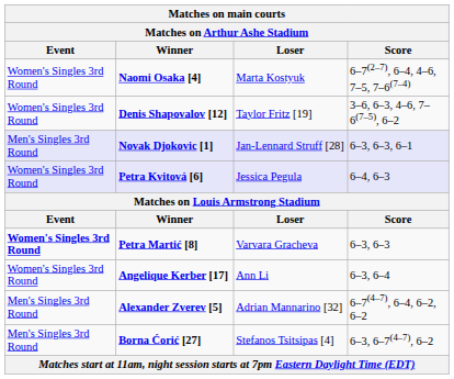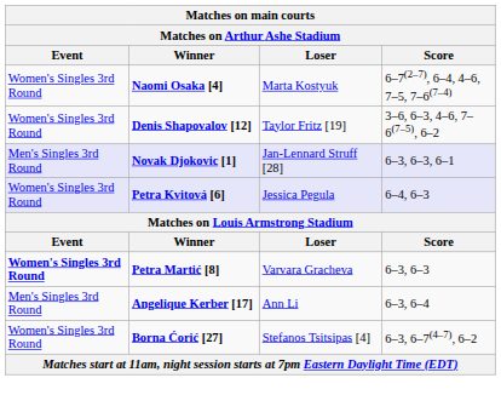 <table class="wikitable" style="margin:auto;">
 <tr>
 <th colspan="4" style="white-space:nowrap;">Matches on main courts</th>
 </tr>
 <tr>
 <th colspan="4"><strong>Matches on <a href='#'>Arthur Ashe Stadium</a></strong></th>
 </tr>
 <tr>
 <th width=250>Event</th>
 <th width=250>Winner</th>
 <th width=250>Loser</th>
 <th width=250>Score</th>
 </tr>
 <tr>
 <td><a href='#'>Women's Singles 3rd Round</a></td>
 <td><strong> <a href='#'>Naomi Osaka</a> [4]</strong></td>
 <td> <a href='#'>Marta Kostyuk</a></td>
 <td>6–7<sup>(2–7)</sup>, 6–4, 4–6, 7–5, 7–6<sup>(7–4)</sup></td>
 </tr>
 <tr>
 <td><a href='#'>Women's Singles 3rd Round</a></td>
 <td><strong> <a href='#'>Denis Shapovalov</a> [12]</strong></td>
 <td> <a href='#'>Taylor Fritz</a> [19]</td>
 <td>3–6, 6–3, 4–6, 7–6<sup>(7–5)</sup>, 6–2</td>
 </tr>
 <tr bgcolor="lavender">
 <td><a href='#'>Men's Singles 3rd Round</a></td>
 <td><strong> <a href='#'>Novak Djokovic</a> [1]</strong></td>
 <td> <a href='#'>Jan-Lennard Struff</a> [28]</td>
 <td>6–3, 6–3, 6–1</td>
 </tr>
 <tr bgcolor="lavender">
 <td><a href='#'>Women's Singles 3rd Round</a></td>
 <td><strong> <a href='#'>Petra Kvitová</a> [6]</strong></td>
 <td> <a href='#'>Jessica Pegula</a></td>
 <td>6–4, 6–3</td>
 </tr>
 <tr>
 <th colspan="4"><strong>Matches on <a href='#'>Louis Armstrong Stadium</a></strong></th>
 </tr>
 <tr>
 <th width=250>Event</th>
 <th width=250>Winner</th>
 <th width=250>Loser</th>
 <th width=250>Score</th>
 </tr>
 <tr>
 <td><strong><a href='#'>Women's Singles 3rd Round</a></strong></td>
 <td><strong> <a href='#'>Petra Martić</a> [8]</strong></td>
 <td> <a href='#'>Varvara Gracheva</a></td>
 <td>6–3, 6–3</td>
 </tr>
 <tr>
-<td><a href='#'>Women's Singles 3rd Round</a></td>
+<td><a href='#'>Men's Singles 3rd Round</a></td>
 <td><strong> <a href='#'>Angelique Kerber</a> [17]</strong></td>
 <td> <a href='#'>Ann Li</a></td>
 <td>6–3, 6–4</td>
 </tr>
 <tr>
-<td><a href='#'>Men's Singles 3rd Round</a></td>
-<td><strong> <a href='#'>Alexander Zverev</a> [5]</strong></td>
-<td> <a href='#'>Adrian Mannarino</a> [32]</td>
-<td>6–7<sup>(4–7)</sup>, 6–4, 6–2, 6–2</td>
-</tr>
-<tr>
-<td><a href='#'>Men's Singles 3rd Round</a></td>
+<td><a href='#'>Women's Singles 3rd Round</a></td>
 <td><strong> <a href='#'>Borna Ćorić</a> [27]</strong></td>
 <td> <a href='#'>Stefanos Tsitsipas</a> [4]</td>
 <td>6–3, 6–7<sup>(4–7)</sup>, 6–2</td>
 </tr>
 <tr>
 <th colspan=4><em>Matches start at 11am, night session starts at 7pm <a href='#'>Eastern Daylight Time (EDT)</a></em></th>
 </tr>
 </table>
